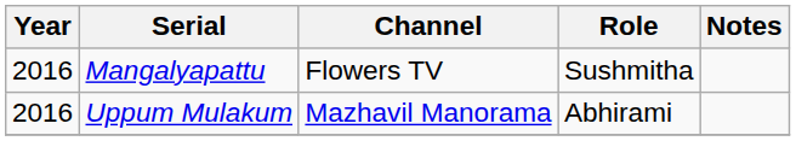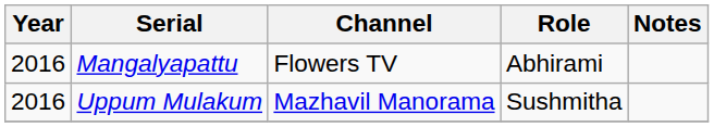 <table class="wikitable sortable">
 <tr>
 <th>Year</th>
 <th>Serial</th>
 <th>Channel</th>
 <th>Role</th>
 <th>Notes</th>
 </tr>
 <tr>
 <td>2016</td>
 <td><em><a href='#'>Mangalyapattu</a></em></td>
 <td>Flowers TV</td>
-<td>Sushmitha</td>
+<td>Abhirami</td>
 <td></td>
 </tr>
 <tr>
 <td>2016</td>
 <td><em><a href='#'>Uppum Mulakum</a></em></td>
 <td><a href='#'>Mazhavil Manorama</a></td>
-<td>Abhirami</td>
+<td>Sushmitha</td>
 <td></td>
 </tr>
 <tr>
 </tr>
 </table>
